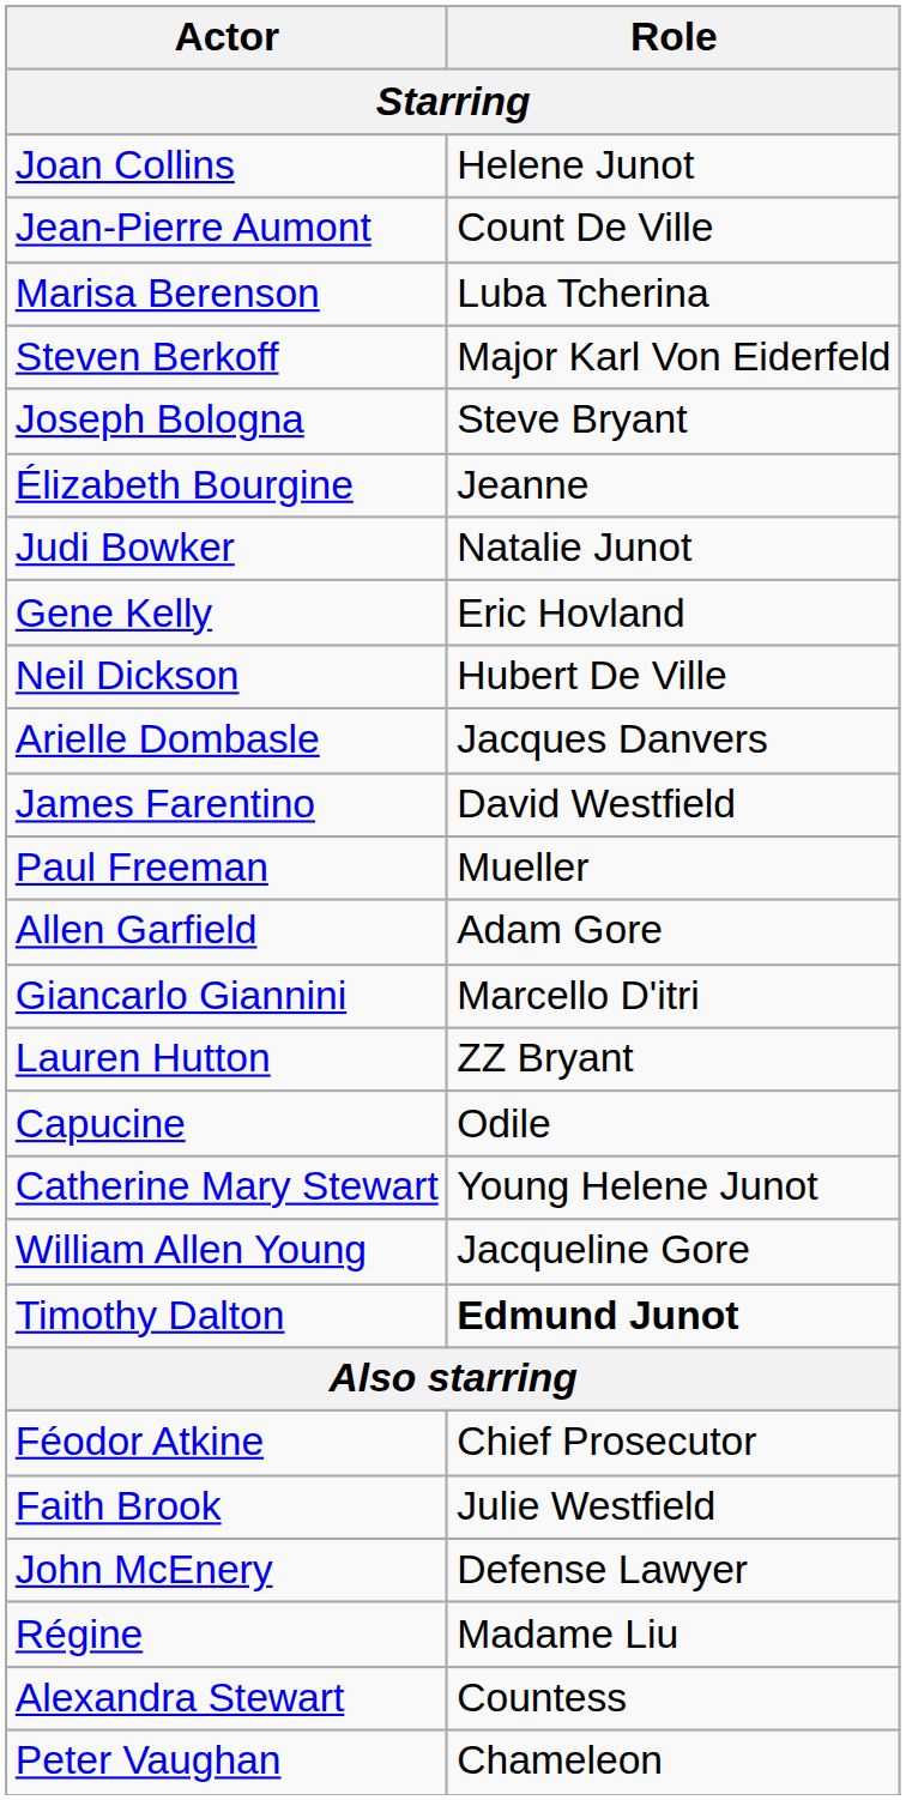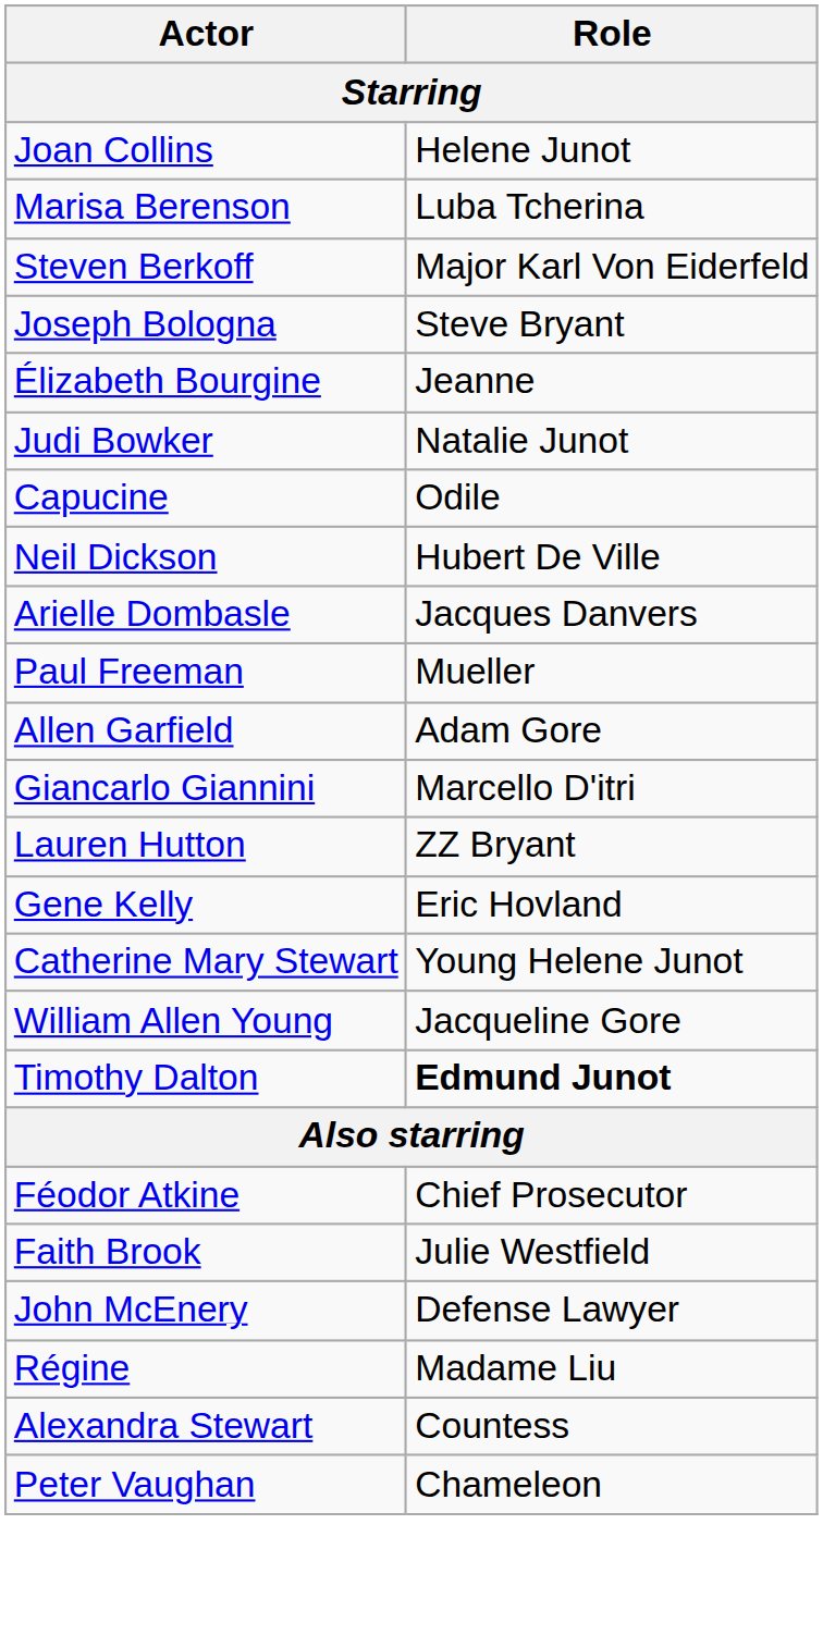 <table class="wikitable">
 <tr>
 <th>Actor</th>
 <th>Role</th>
 </tr>
 <tr>
 <th colspan="2"><em>Starring</em></th>
 </tr>
 <tr>
 <td><a href='#'>Joan Collins</a></td>
 <td>Helene Junot</td>
-</tr>
-<tr>
-<td><a href='#'>Jean-Pierre Aumont</a></td>
-<td>Count De Ville</td>
 </tr>
 <tr>
 <td><a href='#'>Marisa Berenson</a></td>
 <td>Luba Tcherina</td>
 </tr>
 <tr>
 <td><a href='#'>Steven Berkoff</a></td>
 <td>Major Karl Von Eiderfeld</td>
 </tr>
 <tr>
 <td><a href='#'>Joseph Bologna</a></td>
 <td>Steve Bryant</td>
 </tr>
 <tr>
 <td><a href='#'>Élizabeth Bourgine</a></td>
 <td>Jeanne</td>
 </tr>
 <tr>
 <td><a href='#'>Judi Bowker</a></td>
 <td>Natalie Junot</td>
 </tr>
 <tr>
-<td><a href='#'>Gene Kelly</a></td>
-<td>Eric Hovland</td>
+<td><a href='#'>Capucine</a></td>
+<td>Odile</td>
 </tr>
 <tr>
 <td><a href='#'>Neil Dickson</a></td>
 <td>Hubert De Ville</td>
 </tr>
 <tr>
 <td><a href='#'>Arielle Dombasle</a></td>
 <td>Jacques Danvers</td>
-</tr>
-<tr>
-<td><a href='#'>James Farentino</a></td>
-<td>David Westfield</td>
 </tr>
 <tr>
 <td><a href='#'>Paul Freeman</a></td>
 <td>Mueller</td>
 </tr>
 <tr>
 <td><a href='#'>Allen Garfield</a></td>
 <td>Adam Gore</td>
 </tr>
 <tr>
 <td><a href='#'>Giancarlo Giannini</a></td>
 <td>Marcello D'itri</td>
 </tr>
 <tr>
 <td><a href='#'>Lauren Hutton</a></td>
 <td>ZZ Bryant</td>
 </tr>
 <tr>
-<td><a href='#'>Capucine</a></td>
-<td>Odile</td>
+<td><a href='#'>Gene Kelly</a></td>
+<td>Eric Hovland</td>
 </tr>
 <tr>
 <td><a href='#'>Catherine Mary Stewart</a></td>
 <td>Young Helene Junot</td>
 </tr>
 <tr>
 <td><a href='#'>William Allen Young</a></td>
 <td>Jacqueline Gore</td>
 </tr>
 <tr>
 <td><a href='#'>Timothy Dalton</a></td>
 <td><strong>Edmund Junot</strong></td>
 </tr>
 <tr>
 <th colspan="2"><em>Also starring</em></th>
 </tr>
 <tr>
 <td><a href='#'>Féodor Atkine</a></td>
 <td>Chief Prosecutor</td>
 </tr>
 <tr>
 <td><a href='#'>Faith Brook</a></td>
 <td>Julie Westfield</td>
 </tr>
 <tr>
 <td><a href='#'>John McEnery</a></td>
 <td>Defense Lawyer</td>
 </tr>
 <tr>
 <td><a href='#'>Régine</a></td>
 <td>Madame Liu</td>
 </tr>
 <tr>
 <td><a href='#'>Alexandra Stewart</a></td>
 <td>Countess</td>
 </tr>
 <tr>
 <td><a href='#'>Peter Vaughan</a></td>
 <td>Chameleon</td>
 </tr>
 </table>
